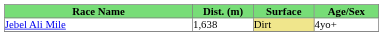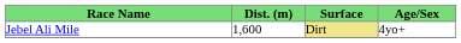 <table class = "sortable" | border="1" cellpadding="0" style="border-collapse: collapse; font-size:90%">
 <tr bgcolor="#77dd77" align="center">
 <th>Race Name</th>
 <th>Dist. (m)</th>
 <th>Surface</th>
 <th>Age/Sex</th>
 </tr>
 <tr>
 <td width=250px><a href='#'>Jebel Ali Mile</a></td>
-<td width=80px>1,638</td>
+<td width=80px>1,600</td>
 <td width=80px style="background: khaki;">Dirt</td>
 <td width=85px>4yo+</td>
 </tr>
 <tr>
 </tr>
 </table>
